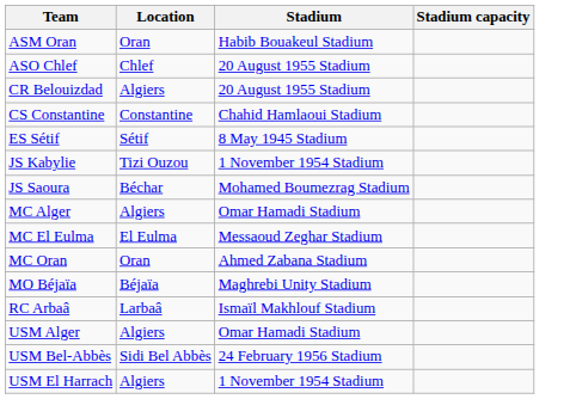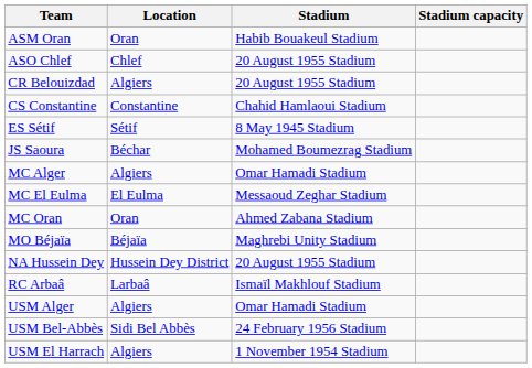 <table class="wikitable sortable">
 <tr>
 <th>Team</th>
 <th>Location</th>
 <th>Stadium</th>
 <th>Stadium capacity</th>
 </tr>
 <tr>
 <td><a href='#'>ASM Oran</a></td>
 <td><a href='#'>Oran</a></td>
 <td><a href='#'>Habib Bouakeul Stadium</a></td>
 <td style="text-align:center"></td>
 </tr>
 <tr>
 <td><a href='#'>ASO Chlef</a></td>
 <td><a href='#'>Chlef</a></td>
 <td><a href='#'>20 August 1955 Stadium</a></td>
 <td style="text-align:center"></td>
 </tr>
 <tr>
 <td><a href='#'>CR Belouizdad</a></td>
 <td><a href='#'>Algiers</a></td>
 <td><a href='#'>20 August 1955 Stadium</a></td>
 <td style="text-align:center"></td>
 </tr>
 <tr>
 <td><a href='#'>CS Constantine</a></td>
 <td><a href='#'>Constantine</a></td>
 <td><a href='#'>Chahid Hamlaoui Stadium</a></td>
 <td style="text-align:center"></td>
 </tr>
 <tr>
 <td><a href='#'>ES Sétif</a></td>
 <td><a href='#'>Sétif</a></td>
 <td><a href='#'>8 May 1945 Stadium</a></td>
 <td style="text-align:center"></td>
 </tr>
 <tr>
-<td><a href='#'>JS Kabylie</a></td>
-<td><a href='#'>Tizi Ouzou</a></td>
-<td><a href='#'>1 November 1954 Stadium</a></td>
-<td style="text-align:center"></td>
-</tr>
-<tr>
 <td><a href='#'>JS Saoura</a></td>
 <td><a href='#'>Béchar</a></td>
 <td><a href='#'>Mohamed Boumezrag Stadium</a></td>
 <td style="text-align:center"></td>
 </tr>
 <tr>
 <td><a href='#'>MC Alger</a></td>
 <td><a href='#'>Algiers</a></td>
 <td><a href='#'>Omar Hamadi Stadium</a></td>
 <td style="text-align:center"></td>
 </tr>
 <tr>
 <td><a href='#'>MC El Eulma</a></td>
 <td><a href='#'>El Eulma</a></td>
 <td><a href='#'>Messaoud Zeghar Stadium</a></td>
 <td style="text-align:center"></td>
 </tr>
 <tr>
 <td><a href='#'>MC Oran</a></td>
 <td><a href='#'>Oran</a></td>
 <td><a href='#'>Ahmed Zabana Stadium</a></td>
 <td style="text-align:center"></td>
 </tr>
 <tr>
 <td><a href='#'>MO Béjaïa</a></td>
 <td><a href='#'>Béjaïa</a></td>
 <td><a href='#'>Maghrebi Unity Stadium</a></td>
 <td style="text-align:center"></td>
 </tr>
 <tr>
+<td><a href='#'>NA Hussein Dey</a></td>
+<td><a href='#'>Hussein Dey District</a></td>
+<td><a href='#'>20 August 1955 Stadium</a></td>
+<td style="text-align:center"></td>
+</tr>
+<tr>
 <td><a href='#'>RC Arbaâ</a></td>
 <td><a href='#'>Larbaâ</a></td>
 <td><a href='#'>Ismaïl Makhlouf Stadium</a></td>
 <td style="text-align:center"></td>
 </tr>
 <tr>
 <td><a href='#'>USM Alger</a></td>
 <td><a href='#'>Algiers</a></td>
 <td><a href='#'>Omar Hamadi Stadium</a></td>
 <td style="text-align:center"></td>
 </tr>
 <tr>
 <td><a href='#'>USM Bel-Abbès</a></td>
 <td><a href='#'>Sidi Bel Abbès</a></td>
 <td><a href='#'>24 February 1956 Stadium</a></td>
 <td style="text-align:center"></td>
 </tr>
 <tr>
 <td><a href='#'>USM El Harrach</a></td>
 <td><a href='#'>Algiers</a></td>
 <td><a href='#'>1 November 1954 Stadium</a></td>
 <td style="text-align:center"></td>
 </tr>
 </table>
